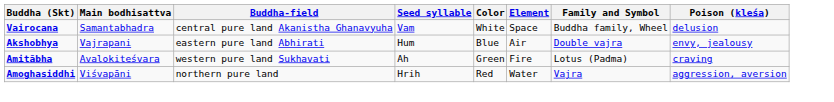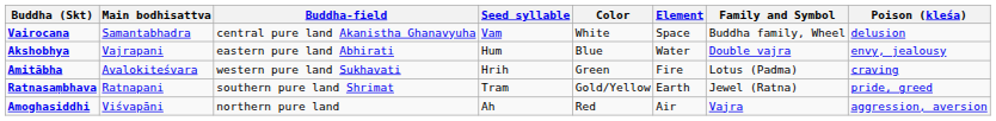 <table class="wikitable">
 <tr>
 <th>Buddha (Skt)</th>
 <th>Main bodhisattva</th>
 <th><a href='#'>Buddha-field</a></th>
 <th><a href='#'>Seed syllable</a></th>
 <th>Color</th>
 <th><a href='#'>Element</a></th>
 <th>Family and Symbol</th>
 <th>Poison (<a href='#'>kleśa</a>)</th>
 </tr>
 <tr>
 <td><strong><a href='#'>Vairocana</a></strong></td>
 <td><a href='#'>Samantabhadra</a></td>
 <td>central pure land <a href='#'>Akanistha Ghanavyuha</a></td>
 <td><a href='#'>Vam</a></td>
 <td>White</td>
 <td>Space</td>
 <td>Buddha family, Wheel</td>
 <td><a href='#'>delusion</a></td>
 </tr>
 <tr>
 <td><strong><a href='#'>Akshobhya</a></strong></td>
 <td><a href='#'>Vajrapani</a></td>
 <td>eastern pure land <a href='#'>Abhirati</a></td>
 <td>Hum</td>
 <td>Blue</td>
-<td>Air</td>
+<td>Water</td>
 <td><a href='#'>Double vajra</a></td>
 <td><a href='#'>envy, jealousy</a></td>
 </tr>
 <tr>
 <td><strong><a href='#'>Amitābha</a></strong></td>
 <td><a href='#'>Avalokiteśvara</a></td>
 <td>western pure land <a href='#'>Sukhavati</a></td>
-<td>Ah</td>
+<td>Hrih</td>
 <td>Green</td>
 <td>Fire</td>
 <td>Lotus (Padma)</td>
 <td><a href='#'>craving</a></td>
 </tr>
 <tr>
+<td><strong><a href='#'>Ratnasaṃbhava</a></strong></td>
+<td><a href='#'>Ratnapani</a></td>
+<td>southern pure land <a href='#'>Shrimat</a></td>
+<td>Tram</td>
+<td>Gold/Yellow</td>
+<td>Earth</td>
+<td>Jewel (Ratna)</td>
+<td><a href='#'>pride, greed</a></td>
+</tr>
+<tr>
 <td><strong><a href='#'>Amoghasiddhi</a></strong></td>
 <td><a href='#'>Viśvapāni</a></td>
 <td>northern pure land </td>
-<td>Hrih</td>
+<td>Ah</td>
 <td>Red</td>
-<td>Water</td>
+<td>Air</td>
 <td><a href='#'>Vajra</a></td>
 <td><a href='#'>aggression, aversion</a></td>
 </tr>
 </table>
